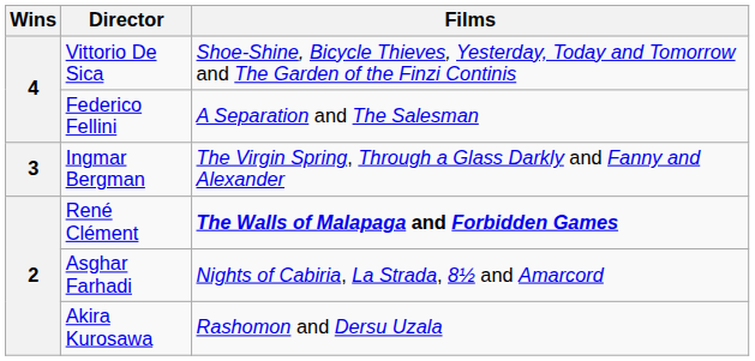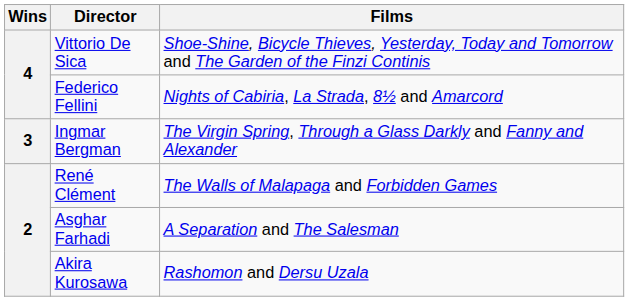 <table class="wikitable sortable">
 <tr>
 <th>Wins</th>
 <th>Director</th>
 <th>Films</th>
 </tr>
 <tr>
 <th rowspan="2" style="text-align:center">4</th>
 <td> <a href='#'>Vittorio De Sica</a></td>
 <td><em><a href='#'>Shoe-Shine</a>, <a href='#'>Bicycle Thieves</a>, <a href='#'>Yesterday, Today and Tomorrow</a></em> and <em><a href='#'>The Garden of the Finzi Continis</a></em></td>
 </tr>
 <tr>
 <td> <a href='#'>Federico Fellini</a></td>
-<td><em><a href='#'>A Separation</a></em> and <em><a href='#'>The Salesman</a></em></td>
+<td><em><a href='#'>Nights of Cabiria</a></em>, <em><a href='#'>La Strada</a></em>, <em><a href='#'>8½</a></em> and <em><a href='#'>Amarcord</a></em></td>
 </tr>
 <tr>
 <th rowspan="1" style="text-align:center">3</th>
 <td> <a href='#'>Ingmar Bergman</a></td>
 <td><em><a href='#'>The Virgin Spring</a></em>, <em><a href='#'>Through a Glass Darkly</a></em> and <em><a href='#'>Fanny and Alexander</a></em></td>
 </tr>
 <tr>
 <th rowspan="3" style="text-align:center">2</th>
 <td> <a href='#'>René Clément</a></td>
-<td><strong><em><a href='#'>The Walls of Malapaga</a></em> and <em><a href='#'>Forbidden Games</a></em></strong></td>
+<td><em><a href='#'>The Walls of Malapaga</a></em> and <em><a href='#'>Forbidden Games</a></em></td>
 </tr>
 <tr>
 <td> <a href='#'>Asghar Farhadi</a></td>
-<td><em><a href='#'>Nights of Cabiria</a></em>, <em><a href='#'>La Strada</a></em>, <em><a href='#'>8½</a></em> and <em><a href='#'>Amarcord</a></em></td>
+<td><em><a href='#'>A Separation</a></em> and <em><a href='#'>The Salesman</a></em></td>
 </tr>
 <tr>
 <td> <a href='#'>Akira Kurosawa</a></td>
 <td><em><a href='#'>Rashomon</a></em> and <a href='#'><em>Dersu Uzala</em></a></td>
 </tr>
 </table>
